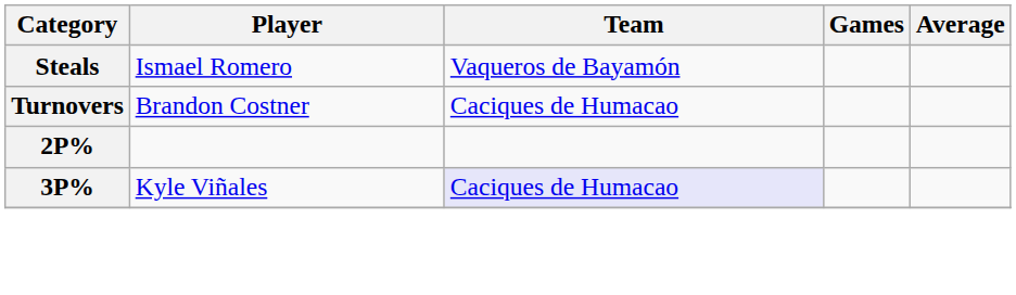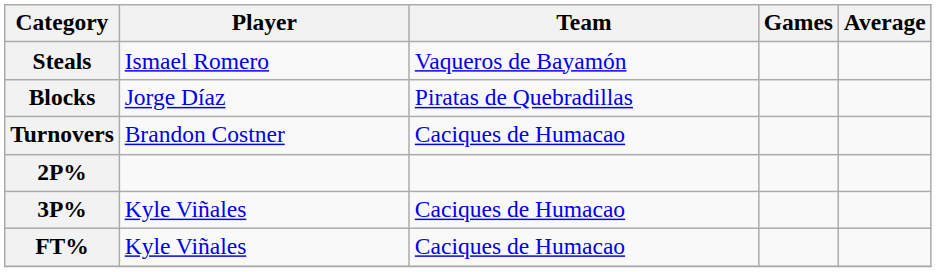 <table class="wikitable sortable">
 <tr>
 <th>Category</th>
 <th width=190>Player</th>
 <th width=230>Team</th>
 <th>Games</th>
 <th>Average</th>
 </tr>
 <tr>
 <th>Steals</th>
 <td> <a href='#'>Ismael Romero</a></td>
 <td><a href='#'>Vaqueros de Bayamón</a></td>
+<td></td>
+<td></td>
+</tr>
+<tr>
+<th>Blocks</th>
+<td> <a href='#'>Jorge Díaz</a></td>
+<td><a href='#'>Piratas de Quebradillas</a></td>
 <td></td>
 <td></td>
 </tr>
 <tr>
 <th>Turnovers</th>
 <td> <a href='#'>Brandon Costner</a></td>
 <td><a href='#'>Caciques de Humacao</a></td>
 <td></td>
 <td></td>
 </tr>
 <tr>
 <th>2P%</th>
 <td></td>
 <td></td>
 <td></td>
 <td></td>
 </tr>
 <tr>
 <th>3P%</th>
 <td> <a href='#'>Kyle Viñales</a></td>
-<td style="background: lavender;"><a href='#'>Caciques de Humacao</a></td>
+<td><a href='#'>Caciques de Humacao</a></td>
+<td></td>
+<td></td>
+</tr>
+<tr>
+<th>FT%</th>
+<td> <a href='#'>Kyle Viñales</a></td>
+<td><a href='#'>Caciques de Humacao</a></td>
 <td></td>
 <td></td>
 </tr>
 <tr>
 </tr>
 </table>
